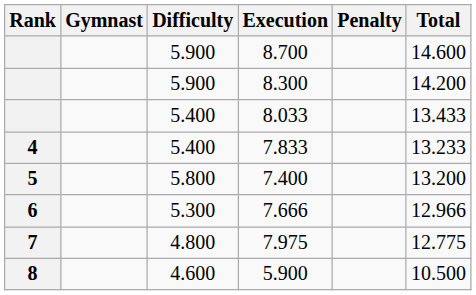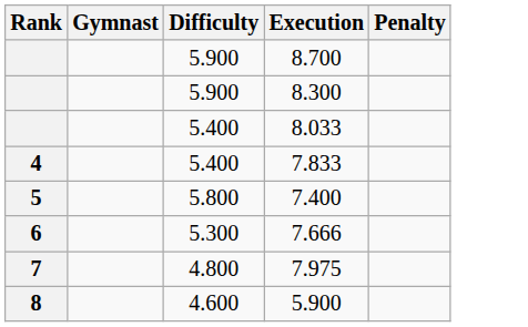 <table class="wikitable sortable" style="text-align:center">
 <tr>
 <th>Rank</th>
 <th>Gymnast</th>
 <th>Difficulty</th>
 <th>Execution</th>
 <th>Penalty</th>
-<th>Total</th>
 </tr>
 <tr>
 <th scope=row></th>
 <td align=left></td>
 <td>5.900</td>
 <td>8.700</td>
 <td></td>
-<td>14.600</td>
 </tr>
 <tr>
 <th scope=row></th>
 <td align=left></td>
 <td>5.900</td>
 <td>8.300</td>
 <td></td>
-<td>14.200</td>
 </tr>
 <tr>
 <th scope=row></th>
 <td align=left></td>
 <td>5.400</td>
 <td>8.033</td>
 <td></td>
-<td>13.433</td>
 </tr>
 <tr>
 <th scope=row>4</th>
 <td align=left></td>
 <td>5.400</td>
 <td>7.833</td>
 <td></td>
-<td>13.233</td>
 </tr>
 <tr>
 <th scope=row>5</th>
 <td align=left></td>
 <td>5.800</td>
 <td>7.400</td>
 <td></td>
-<td>13.200</td>
 </tr>
 <tr>
 <th scope=row>6</th>
 <td align=left></td>
 <td>5.300</td>
 <td>7.666</td>
 <td></td>
-<td>12.966</td>
 </tr>
 <tr>
 <th scope=row>7</th>
 <td align=left></td>
 <td>4.800</td>
 <td>7.975</td>
 <td></td>
-<td>12.775</td>
 </tr>
 <tr>
 <th scope=row>8</th>
 <td align=left></td>
 <td>4.600</td>
 <td>5.900</td>
 <td></td>
-<td>10.500</td>
 </tr>
 </table>
